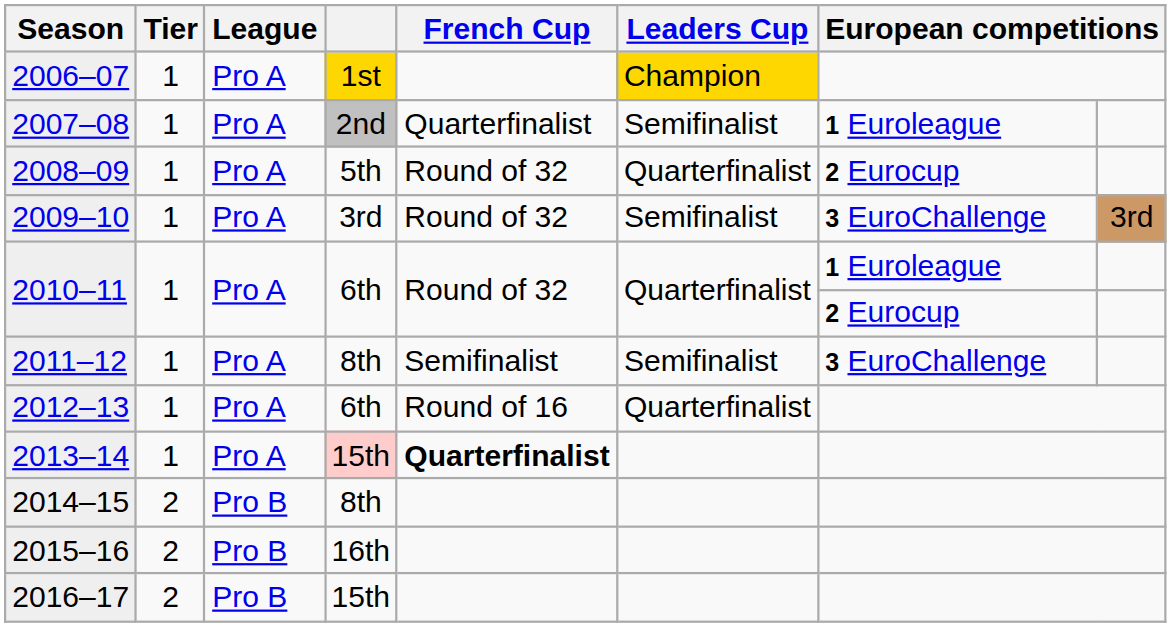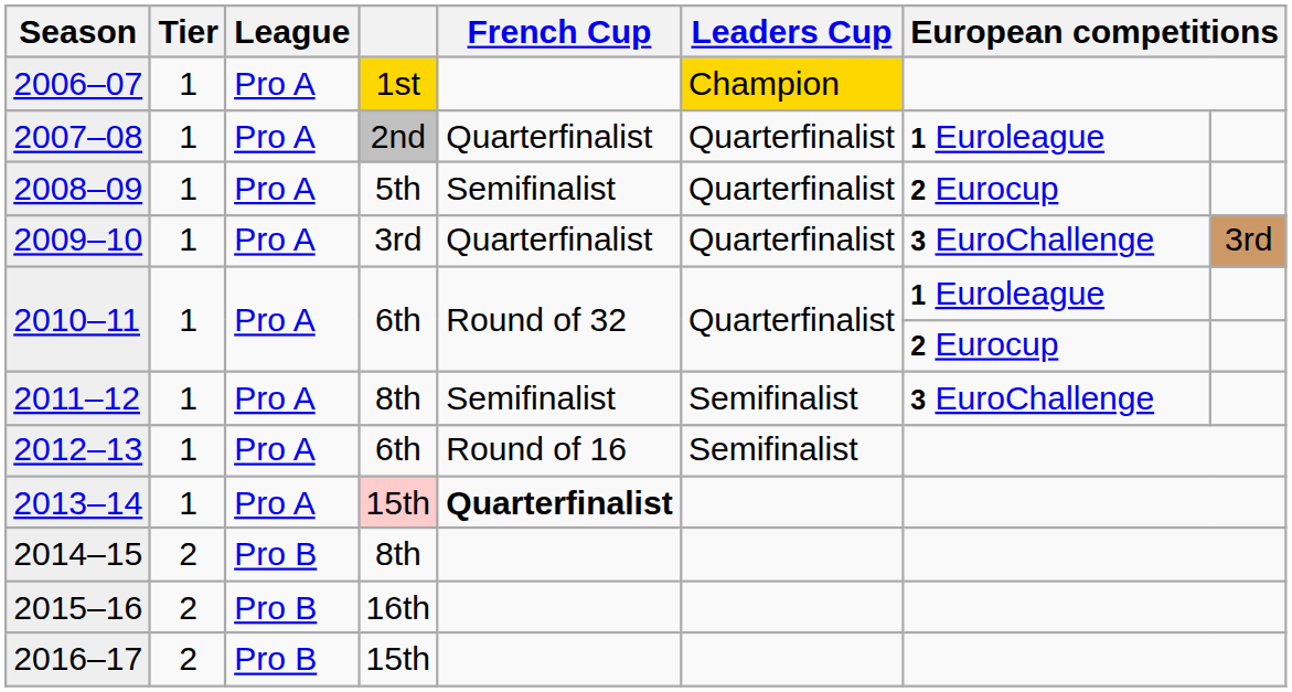 <table class="wikitable" style="font-size:85%">
 <tr>
 <th>Season</th>
 <th>Tier</th>
 <th>League</th>
 <th></th>
 <th><a href='#'>French Cup</a></th>
 <th><a href='#'>Leaders Cup</a></th>
 <th colspan=2>European competitions</th>
 </tr>
 <tr>
 <td style="background:#efefef;"><a href='#'>2006–07</a></td>
 <td style="text-align:center;">1</td>
 <td><a href='#'>Pro A</a></td>
 <td style="background:gold; text-align:center;">1st</td>
 <td></td>
 <td style="background:gold">Champion</td>
 <td colspan=2></td>
 </tr>
 <tr>
 <td style="background:#efefef;"><a href='#'>2007–08</a></td>
 <td style="text-align:center;">1</td>
 <td><a href='#'>Pro A</a></td>
 <td style="background:silver; text-align:center;">2nd</td>
 <td>Quarterfinalist</td>
-<td>Semifinalist</td>
+<td>Quarterfinalist</td>
 <td><small><strong>1</strong></small> <a href='#'>Euroleague</a></td>
 <td align=center></td>
 </tr>
 <tr>
 <td style="background:#efefef;"><a href='#'>2008–09</a></td>
 <td style="text-align:center;">1</td>
 <td><a href='#'>Pro A</a></td>
 <td style="text-align:center;">5th</td>
-<td>Round of 32</td>
+<td>Semifinalist</td>
 <td>Quarterfinalist</td>
 <td><small><strong>2</strong></small> <a href='#'>Eurocup</a></td>
 <td align=center></td>
 </tr>
 <tr>
 <td style="background:#efefef;"><a href='#'>2009–10</a></td>
 <td style="text-align:center;">1</td>
 <td><a href='#'>Pro A</a></td>
 <td style="text-align:center;">3rd</td>
-<td>Round of 32</td>
-<td>Semifinalist</td>
+<td>Quarterfinalist</td>
+<td>Quarterfinalist</td>
 <td><small><strong>3</strong></small> <a href='#'>EuroChallenge</a></td>
 <td style="text-align:center; background:#c96;">3rd</td>
 </tr>
 <tr>
 <td rowspan=2 style="background:#efefef;"><a href='#'>2010–11</a></td>
 <td rowspan=2 style="text-align:center;">1</td>
 <td rowspan=2><a href='#'>Pro A</a></td>
 <td rowspan=2 style="text-align:center;">6th</td>
 <td rowspan=2>Round of 32</td>
 <td rowspan=2>Quarterfinalist</td>
 <td><small><strong>1</strong></small> <a href='#'>Euroleague</a></td>
 <td align=center></td>
 </tr>
 <tr>
 <td><small><strong>2</strong></small> <a href='#'>Eurocup</a></td>
 <td align=center></td>
 </tr>
 <tr>
 <td style="background:#efefef;"><a href='#'>2011–12</a></td>
 <td style="text-align:center;">1</td>
 <td><a href='#'>Pro A</a></td>
 <td style="text-align:center;">8th</td>
 <td>Semifinalist</td>
 <td>Semifinalist</td>
 <td><small><strong>3</strong></small> <a href='#'>EuroChallenge</a></td>
 <td align=center></td>
 </tr>
 <tr>
 <td style="background:#efefef;"><a href='#'>2012–13</a></td>
 <td style="text-align:center;">1</td>
 <td><a href='#'>Pro A</a></td>
 <td style="text-align:center;">6th</td>
 <td>Round of 16</td>
-<td>Quarterfinalist</td>
+<td>Semifinalist</td>
 <td colspan=2></td>
 </tr>
 <tr>
 <td style="background:#efefef;"><a href='#'>2013–14</a></td>
 <td style="text-align:center;">1</td>
 <td><a href='#'>Pro A</a></td>
 <td bgcolor=#fcc style="text-align:center;">15th</td>
 <td><strong>Quarterfinalist</strong></td>
 <td></td>
 <td colspan=2></td>
 </tr>
 <tr>
 <td style="background:#efefef;">2014–15</td>
 <td style="text-align:center;">2</td>
 <td><a href='#'>Pro B</a></td>
 <td style="text-align:center;">8th</td>
 <td></td>
 <td></td>
 <td colspan=2></td>
 </tr>
 <tr>
 <td style="background:#efefef;">2015–16</td>
 <td style="text-align:center;">2</td>
 <td><a href='#'>Pro B</a></td>
 <td style="text-align:center;">16th</td>
 <td></td>
 <td></td>
 <td colspan=2></td>
 </tr>
 <tr>
 <td style="background:#efefef;">2016–17</td>
 <td style="text-align:center;">2</td>
 <td><a href='#'>Pro B</a></td>
 <td style="text-align:center;">15th</td>
 <td></td>
 <td></td>
 <td colspan=2></td>
 </tr>
 </table>
